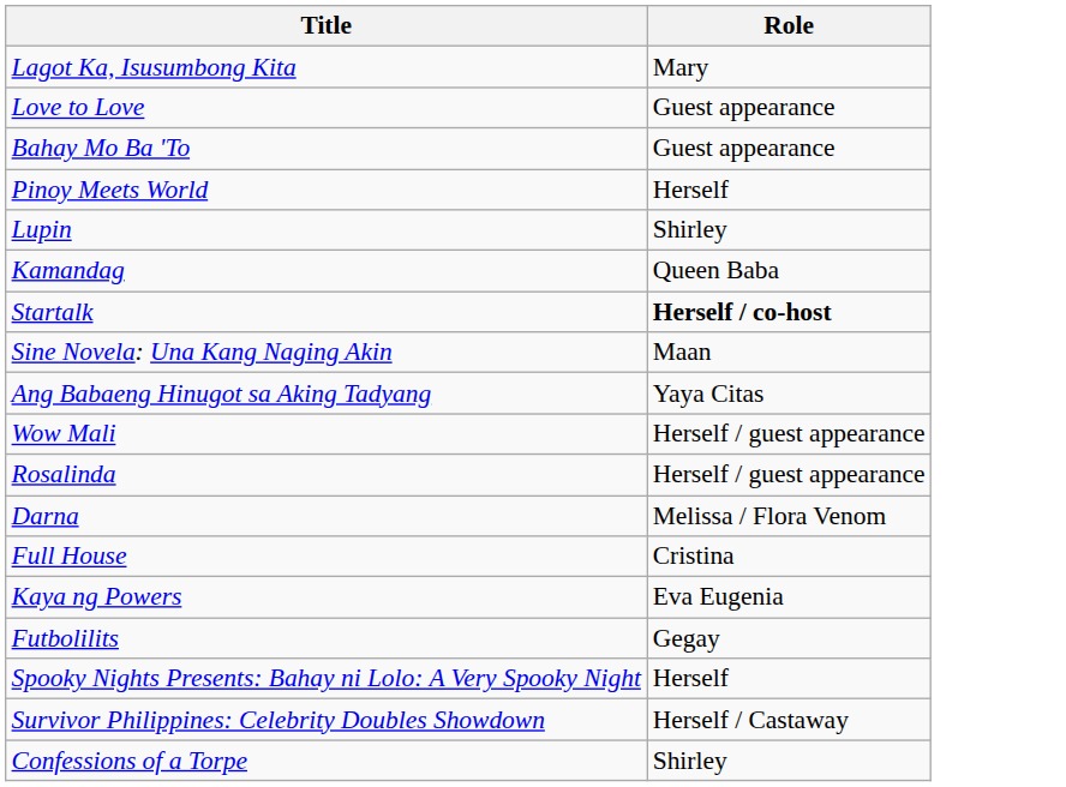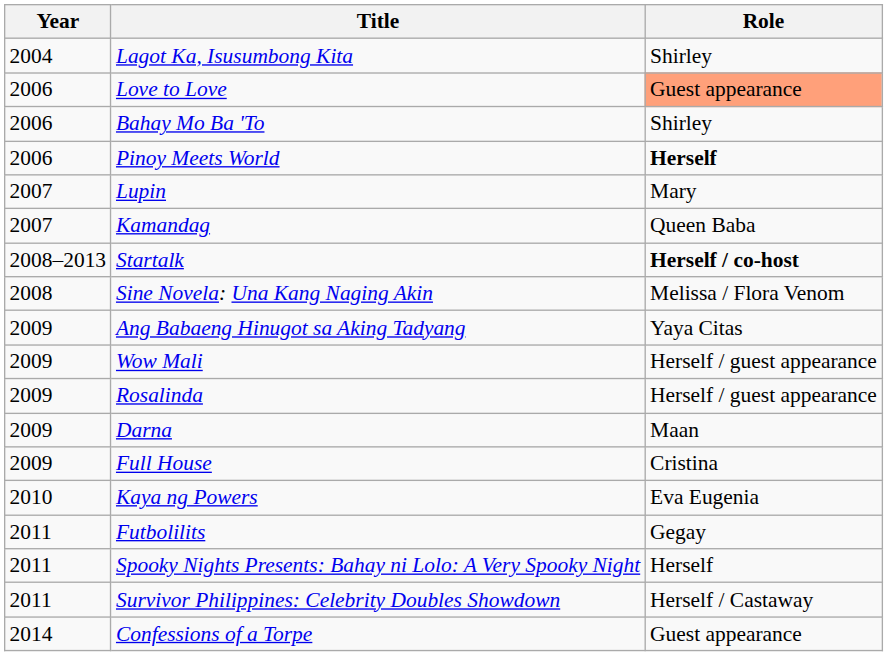 <table class="wikitable sortable">
 <tr>
+<th>Year</th>
 <th>Title</th>
 <th>Role</th>
 </tr>
 <tr>
+<td>2004</td>
 <td><em><a href='#'>Lagot Ka, Isusumbong Kita</a></em></td>
+<td>Shirley</td>
+</tr>
+<tr>
+<td>2006</td>
+<td><em><a href='#'>Love to Love</a></em></td>
+<td style="background: lightsalmon;">Guest appearance</td>
+</tr>
+<tr>
+<td>2006</td>
+<td><em><a href='#'>Bahay Mo Ba 'To</a></em></td>
+<td>Shirley</td>
+</tr>
+<tr>
+<td>2006</td>
+<td><em><a href='#'>Pinoy Meets World</a></em></td>
+<td><strong>Herself</strong></td>
+</tr>
+<tr>
+<td>2007</td>
+<td><em><a href='#'>Lupin</a></em></td>
 <td>Mary</td>
 </tr>
 <tr>
-<td><em><a href='#'>Love to Love</a></em></td>
-<td>Guest appearance</td>
-</tr>
-<tr>
-<td><em><a href='#'>Bahay Mo Ba 'To</a></em></td>
-<td>Guest appearance</td>
-</tr>
-<tr>
-<td><em><a href='#'>Pinoy Meets World</a></em></td>
-<td>Herself</td>
-</tr>
-<tr>
-<td><em><a href='#'>Lupin</a></em></td>
-<td>Shirley</td>
-</tr>
-<tr>
+<td>2007</td>
 <td><em><a href='#'>Kamandag</a></em></td>
 <td>Queen Baba</td>
 </tr>
 <tr>
+<td>2008–2013</td>
 <td><em><a href='#'>Startalk</a></em></td>
 <td><strong>Herself / co-host</strong></td>
 </tr>
 <tr>
+<td>2008</td>
 <td><em><a href='#'>Sine Novela</a>: <a href='#'>Una Kang Naging Akin</a></em></td>
-<td>Maan</td>
+<td>Melissa / Flora Venom</td>
 </tr>
 <tr>
+<td>2009</td>
 <td><em><a href='#'>Ang Babaeng Hinugot sa Aking Tadyang</a></em></td>
 <td>Yaya Citas</td>
 </tr>
 <tr>
+<td>2009</td>
 <td><em><a href='#'>Wow Mali</a></em></td>
 <td>Herself / guest appearance</td>
 </tr>
 <tr>
+<td>2009</td>
 <td><em><a href='#'>Rosalinda</a></em></td>
 <td>Herself / guest appearance</td>
 </tr>
 <tr>
+<td>2009</td>
 <td><em><a href='#'>Darna</a></em></td>
-<td>Melissa / Flora Venom</td>
+<td>Maan</td>
 </tr>
 <tr>
+<td>2009</td>
 <td><em><a href='#'>Full House</a></em></td>
 <td>Cristina</td>
 </tr>
 <tr>
+<td>2010</td>
 <td><em><a href='#'>Kaya ng Powers</a></em></td>
 <td>Eva Eugenia</td>
 </tr>
 <tr>
+<td>2011</td>
 <td><em><a href='#'>Futbolilits</a></em></td>
 <td>Gegay</td>
 </tr>
 <tr>
+<td>2011</td>
 <td><em><a href='#'>Spooky Nights Presents: Bahay ni Lolo: A Very Spooky Night</a></em></td>
 <td>Herself</td>
 </tr>
 <tr>
+<td>2011</td>
 <td><em><a href='#'>Survivor Philippines: Celebrity Doubles Showdown</a></em></td>
 <td>Herself / Castaway</td>
 </tr>
 <tr>
+<td>2014</td>
 <td><em><a href='#'>Confessions of a Torpe</a></em></td>
-<td>Shirley</td>
+<td>Guest appearance</td>
 </tr>
 </table>
